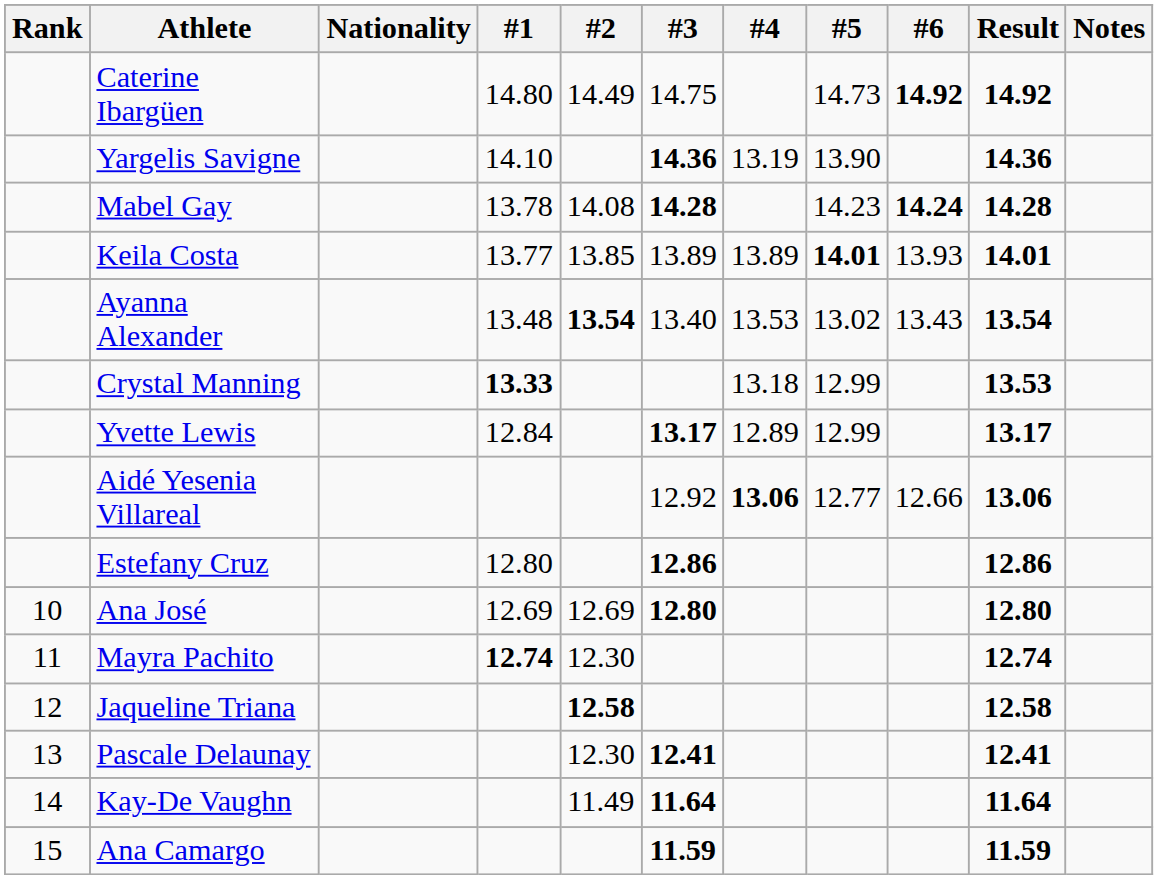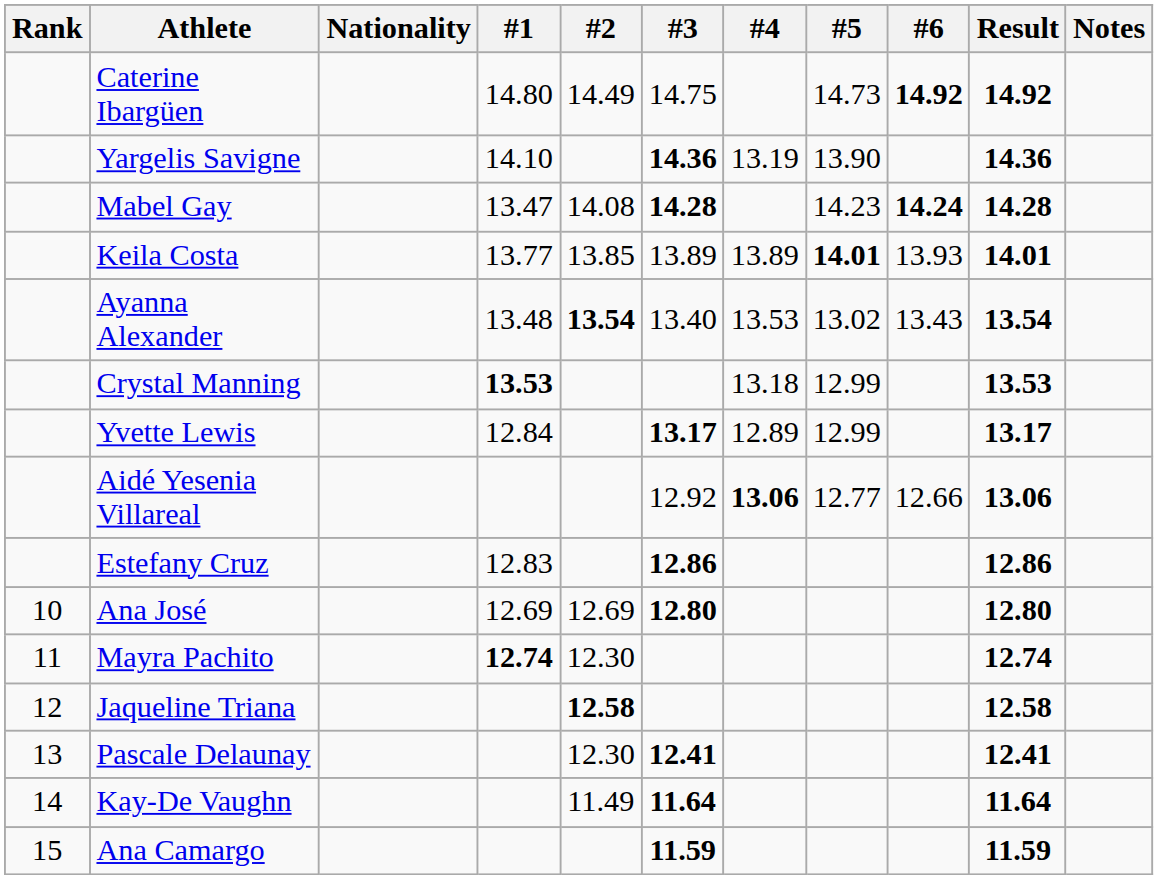 <table class="wikitable sortable" style="text-align:center">
 <tr>
 <th>Rank</th>
 <th>Athlete</th>
 <th>Nationality</th>
 <th>#1</th>
 <th>#2</th>
 <th>#3</th>
 <th>#4</th>
 <th>#5</th>
 <th>#6</th>
 <th>Result</th>
 <th>Notes</th>
 </tr>
 <tr>
 <td></td>
 <td align=left><a href='#'>Caterine Ibargüen</a></td>
 <td align=left></td>
 <td>14.80</td>
 <td>14.49</td>
 <td>14.75</td>
 <td></td>
 <td>14.73</td>
 <td><strong>14.92</strong></td>
 <td><strong>14.92</strong></td>
 <td><strong></strong></td>
 </tr>
 <tr>
 <td></td>
 <td align=left><a href='#'>Yargelis Savigne</a></td>
 <td align=left></td>
 <td>14.10</td>
 <td></td>
 <td><strong>14.36</strong></td>
 <td>13.19</td>
 <td>13.90</td>
 <td></td>
 <td><strong>14.36</strong></td>
 <td></td>
 </tr>
 <tr>
 <td></td>
 <td align=left><a href='#'>Mabel Gay</a></td>
 <td align=left></td>
-<td>13.78</td>
+<td>13.47</td>
 <td>14.08</td>
 <td><strong>14.28</strong></td>
 <td></td>
 <td>14.23</td>
 <td><strong>14.24</strong></td>
 <td><strong>14.28</strong></td>
 <td></td>
 </tr>
 <tr>
 <td></td>
 <td align=left><a href='#'>Keila Costa</a></td>
 <td align=left></td>
 <td>13.77</td>
 <td>13.85</td>
 <td>13.89</td>
 <td>13.89</td>
 <td><strong>14.01</strong></td>
 <td>13.93</td>
 <td><strong>14.01</strong></td>
 <td></td>
 </tr>
 <tr>
 <td></td>
 <td align=left><a href='#'>Ayanna Alexander</a></td>
 <td align=left></td>
 <td>13.48</td>
 <td><strong>13.54</strong></td>
 <td>13.40</td>
 <td>13.53</td>
 <td>13.02</td>
 <td>13.43</td>
 <td><strong>13.54</strong></td>
 <td></td>
 </tr>
 <tr>
 <td></td>
 <td align=left><a href='#'>Crystal Manning</a></td>
 <td align=left></td>
-<td><strong>13.33</strong></td>
+<td><strong>13.53</strong></td>
 <td></td>
 <td></td>
 <td>13.18</td>
 <td>12.99</td>
 <td></td>
 <td><strong>13.53</strong></td>
 <td></td>
 </tr>
 <tr>
 <td></td>
 <td align=left><a href='#'>Yvette Lewis</a></td>
 <td align=left></td>
 <td>12.84</td>
 <td></td>
 <td><strong>13.17</strong></td>
 <td>12.89</td>
 <td>12.99</td>
 <td></td>
 <td><strong>13.17</strong></td>
 <td></td>
 </tr>
 <tr>
 <td></td>
 <td align=left><a href='#'>Aidé Yesenia Villareal</a></td>
 <td align=left></td>
 <td></td>
 <td></td>
 <td>12.92</td>
 <td><strong>13.06</strong></td>
 <td>12.77</td>
 <td>12.66</td>
 <td><strong>13.06</strong></td>
 <td></td>
 </tr>
 <tr>
 <td></td>
 <td align=left><a href='#'>Estefany Cruz</a></td>
 <td align=left></td>
-<td>12.80</td>
+<td>12.83</td>
 <td></td>
 <td><strong>12.86</strong></td>
 <td></td>
 <td></td>
 <td></td>
 <td><strong>12.86</strong></td>
 <td></td>
 </tr>
 <tr>
 <td>10</td>
 <td align=left><a href='#'>Ana José</a></td>
 <td align=left></td>
 <td>12.69</td>
 <td>12.69</td>
 <td><strong>12.80</strong></td>
 <td></td>
 <td></td>
 <td></td>
 <td><strong>12.80</strong></td>
 <td></td>
 </tr>
 <tr>
 <td>11</td>
 <td align=left><a href='#'>Mayra Pachito</a></td>
 <td align=left></td>
 <td><strong>12.74</strong></td>
 <td>12.30</td>
 <td></td>
 <td></td>
 <td></td>
 <td></td>
 <td><strong>12.74</strong></td>
 <td></td>
 </tr>
 <tr>
 <td>12</td>
 <td align=left><a href='#'>Jaqueline Triana</a></td>
 <td align=left></td>
 <td></td>
 <td><strong>12.58</strong></td>
 <td></td>
 <td></td>
 <td></td>
 <td></td>
 <td><strong>12.58</strong></td>
 <td></td>
 </tr>
 <tr>
 <td>13</td>
 <td align=left><a href='#'>Pascale Delaunay</a></td>
 <td align=left></td>
 <td></td>
 <td>12.30</td>
 <td><strong>12.41</strong></td>
 <td></td>
 <td></td>
 <td></td>
 <td><strong>12.41</strong></td>
 <td></td>
 </tr>
 <tr>
 <td>14</td>
 <td align=left><a href='#'>Kay-De Vaughn</a></td>
 <td align=left></td>
 <td></td>
 <td>11.49</td>
 <td><strong>11.64</strong></td>
 <td></td>
 <td></td>
 <td></td>
 <td><strong>11.64</strong></td>
 <td></td>
 </tr>
 <tr>
 <td>15</td>
 <td align=left><a href='#'>Ana Camargo</a></td>
 <td align=left></td>
 <td></td>
 <td></td>
 <td><strong>11.59</strong></td>
 <td></td>
 <td></td>
 <td></td>
 <td><strong>11.59</strong></td>
 <td></td>
 </tr>
 </table>
